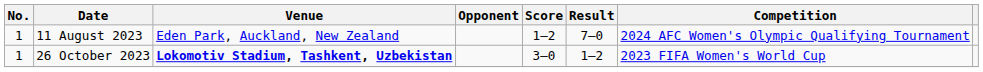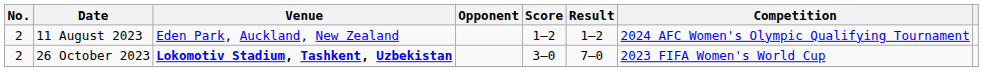 <table class="wikitable sortable">
 <tr>
 <th scope="col">No.</th>
 <th scope="col">Date</th>
 <th scope="col">Venue</th>
 <th scope="col">Opponent</th>
 <th scope="col">Score</th>
 <th scope="col">Result</th>
 <th scope="col">Competition</th>
 <th scope="col" class="unsortable"></th>
 </tr>
 <tr>
-<td align=center>1</td>
+<td align=center>2</td>
 <td>11 August 2023</td>
 <td><a href='#'>Eden Park</a>, <a href='#'>Auckland</a>, <a href='#'>New Zealand</a></td>
 <td></td>
 <td align=center>1–2</td>
-<td align=center>7–0</td>
+<td align=center>1–2</td>
 <td><a href='#'>2024 AFC Women's Olympic Qualifying Tournament</a></td>
 <td></td>
 </tr>
 <tr>
-<td align=center>1</td>
+<td align=center>2</td>
 <td>26 October 2023</td>
 <td><strong><a href='#'>Lokomotiv Stadium</a>, <a href='#'>Tashkent</a>, <a href='#'>Uzbekistan</a></strong></td>
 <td></td>
 <td align=center>3–0</td>
-<td align=center>1–2</td>
+<td align=center>7–0</td>
 <td><a href='#'>2023 FIFA Women's World Cup</a></td>
 <td></td>
 </tr>
 <tr>
 </tr>
 </table>
